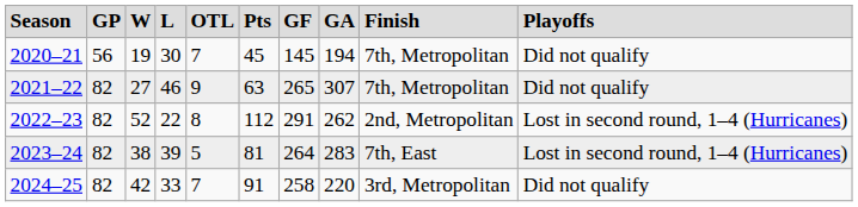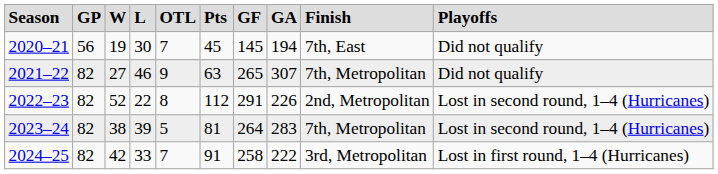 <table class="wikitable">
 <tr style="font-weight:bold; background:#ddd;">
 <td>Season</td>
 <td>GP</td>
 <td>W</td>
 <td>L</td>
 <td>OTL</td>
 <td>Pts</td>
 <td>GF</td>
 <td>GA</td>
 <td>Finish</td>
 <td>Playoffs</td>
 </tr>
 <tr>
 <td><a href='#'>2020–21</a></td>
 <td>56</td>
 <td>19</td>
 <td>30</td>
 <td>7</td>
 <td>45</td>
 <td>145</td>
 <td>194</td>
-<td>7th, Metropolitan</td>
+<td>7th, East</td>
 <td>Did not qualify</td>
 </tr>
 <tr style="background:#eee;">
 <td><a href='#'>2021–22</a></td>
 <td>82</td>
 <td>27</td>
 <td>46</td>
 <td>9</td>
 <td>63</td>
 <td>265</td>
 <td>307</td>
 <td>7th, Metropolitan</td>
 <td>Did not qualify</td>
 </tr>
 <tr>
 <td><a href='#'>2022–23</a></td>
 <td>82</td>
 <td>52</td>
 <td>22</td>
 <td>8</td>
 <td>112</td>
 <td>291</td>
-<td>262</td>
+<td>226</td>
 <td>2nd, Metropolitan</td>
 <td>Lost in second round, 1–4 (<a href='#'>Hurricanes</a>)</td>
 </tr>
 <tr style="background:#eee;">
 <td><a href='#'>2023–24</a></td>
 <td>82</td>
 <td>38</td>
 <td>39</td>
 <td>5</td>
 <td>81</td>
 <td>264</td>
 <td>283</td>
-<td>7th, East</td>
+<td>7th, Metropolitan</td>
 <td>Lost in second round, 1–4 (<a href='#'>Hurricanes</a>)</td>
 </tr>
 <tr>
 <td><a href='#'>2024–25</a></td>
 <td>82</td>
 <td>42</td>
 <td>33</td>
 <td>7</td>
 <td>91</td>
 <td>258</td>
-<td>220</td>
+<td>222</td>
 <td>3rd, Metropolitan</td>
-<td>Did not qualify</td>
+<td>Lost in first round, 1–4 (Hurricanes)</td>
 </tr>
 </table>
